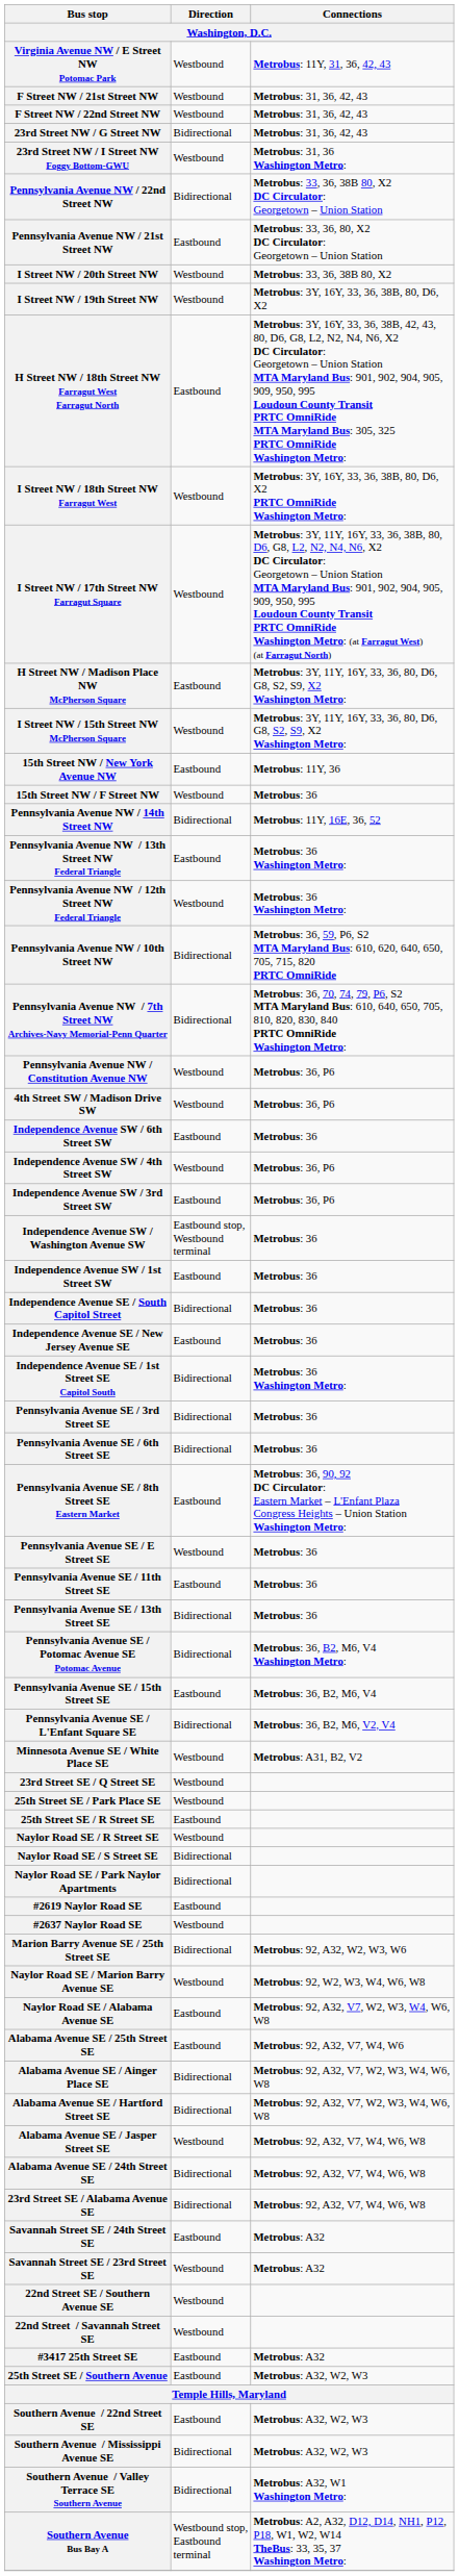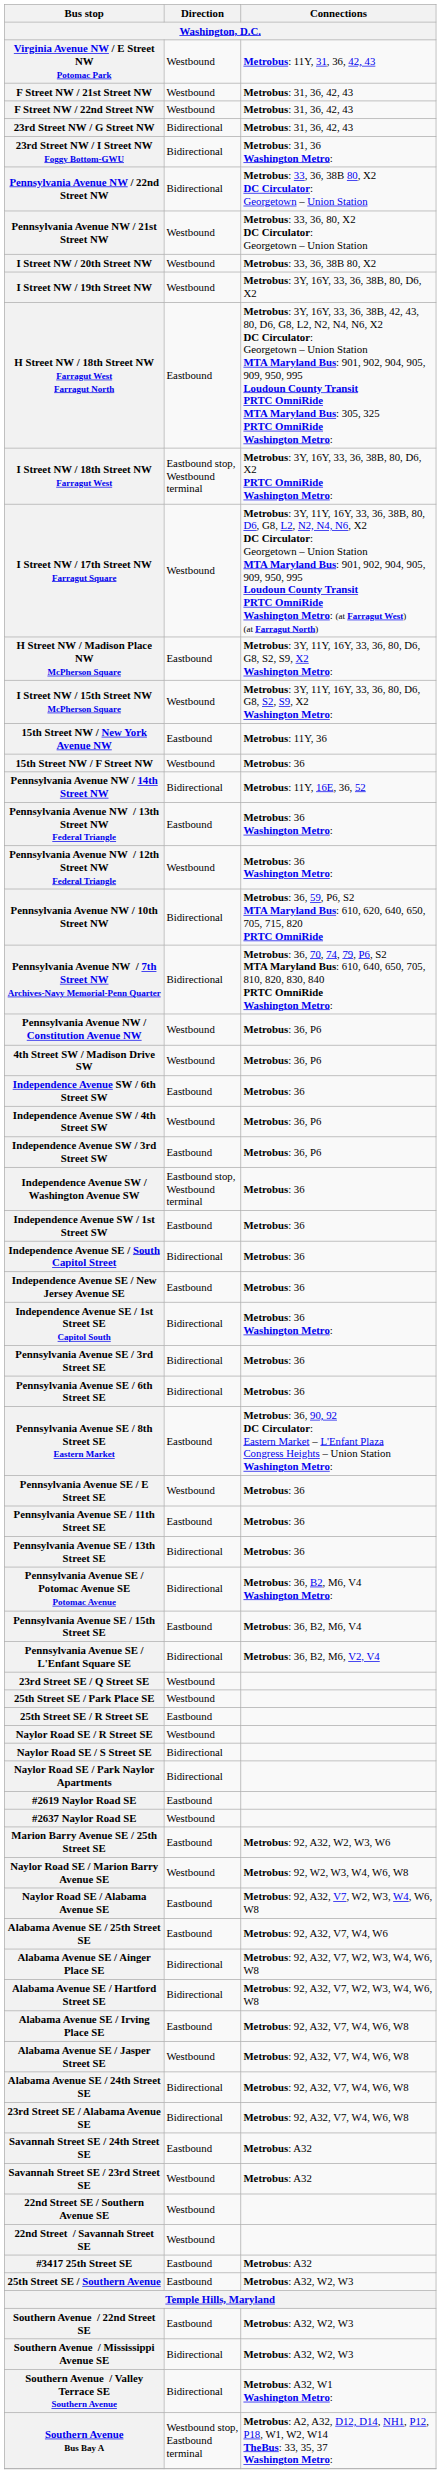 <table class="wikitable collapsible collapsed" style="font-size: 95%;">
 <tr>
 <th>Bus stop</th>
 <th>Direction</th>
 <th>Connections</th>
 </tr>
 <tr>
 <th colspan="3"><a href='#'>Washington, D.C.</a></th>
 </tr>
 <tr>
 <th><a href='#'>Virginia Avenue NW</a> / E Street NW<br><small><a href='#'>Potomac Park</a></small></th>
 <td>Westbound</td>
 <td> <strong><a href='#'>Metrobus</a></strong>: 11Y, <a href='#'>31</a>, 36, <a href='#'>42, 43</a></td>
 </tr>
 <tr>
 <th>F Street NW / 21st Street NW</th>
 <td>Westbound</td>
 <td> <strong>Metrobus</strong>: 31, 36, 42, 43</td>
 </tr>
 <tr>
 <th>F Street NW / 22nd Street NW</th>
 <td>Westbound</td>
 <td> <strong>Metrobus</strong>: 31, 36, 42, 43</td>
 </tr>
 <tr>
 <th>23rd Street NW / G Street NW</th>
 <td>Bidirectional</td>
 <td> <strong>Metrobus</strong>: 31, 36, 42, 43</td>
 </tr>
 <tr>
 <th>23rd Street NW / I Street NW<br><small><a href='#'>Foggy Bottom-GWU</a></small></th>
-<td>Westbound</td>
+<td>Bidirectional</td>
 <td> <strong>Metrobus</strong>: 31, 36<br>  <strong><a href='#'>Washington Metro</a></strong>:    </td>
 </tr>
 <tr>
 <th><a href='#'>Pennsylvania Avenue NW</a> / 22nd Street NW</th>
 <td>Bidirectional</td>
 <td> <strong>Metrobus</strong>: <a href='#'>33</a>, 36, 38B <a href='#'>80</a>, X2<br>  <strong><a href='#'>DC Circulator</a></strong>: <br> <a href='#'>Georgetown</a> – <a href='#'>Union Station</a></td>
 </tr>
 <tr>
 <th>Pennsylvania Avenue NW / 21st Street NW</th>
-<td>Eastbound</td>
+<td>Westbound</td>
 <td> <strong>Metrobus</strong>: 33, 36, 80, X2<br>  <strong>DC Circulator</strong>: <br> Georgetown – Union Station</td>
 </tr>
 <tr>
 <th>I Street NW / 20th Street NW</th>
 <td>Westbound</td>
 <td> <strong>Metrobus</strong>: 33, 36, 38B 80, X2</td>
 </tr>
 <tr>
 <th>I Street NW / 19th Street NW</th>
 <td>Westbound</td>
 <td> <strong>Metrobus</strong>: 3Y, 16Y, 33, 36, 38B, 80, D6, X2</td>
 </tr>
 <tr>
 <th>H Street NW / 18th Street NW<br><small><a href='#'>Farragut West</a><br><a href='#'>Farragut North</a></small></th>
 <td>Eastbound</td>
 <td> <strong>Metrobus</strong>: 3Y, 16Y, 33, 36, 38B, 42, 43, 80, D6, G8, L2, N2, N4, N6, X2<br> <strong>DC Circulator</strong>: <br> Georgetown – Union Station<br> <strong><a href='#'>MTA Maryland Bus</a></strong>: 901, 902, 904, 905, 909, 950, 995<br> <strong><a href='#'>Loudoun County Transit</a></strong><br> <strong><a href='#'>PRTC OmniRide</a></strong><br> <strong><a href='#'>MTA Maryland Bus</a></strong>: 305, 325<br> <strong><a href='#'>PRTC OmniRide</a></strong><br>  <strong><a href='#'>Washington Metro</a></strong>:    </td>
 </tr>
 <tr>
 <th>I Street NW / 18th Street NW<br><small><a href='#'>Farragut West</a></small></th>
-<td>Westbound</td>
+<td>Eastbound stop,<br>Westbound terminal</td>
 <td> <strong>Metrobus</strong>: 3Y, 16Y, 33, 36, 38B, 80, D6, X2<br> <strong><a href='#'>PRTC OmniRide</a></strong><br>  <strong><a href='#'>Washington Metro</a></strong>:   </td>
 </tr>
 <tr>
 <th>I Street NW / 17th Street NW<br><small><a href='#'>Farragut Square</a></small></th>
 <td>Westbound</td>
 <td> <strong>Metrobus</strong>: 3Y, 11Y, 16Y, 33, 36, 38B, 80, <a href='#'>D6</a>, G8, <a href='#'>L2</a>, <a href='#'>N2, N4, N6</a>, X2<br> <strong>DC Circulator</strong>: <br> Georgetown – Union Station<br> <strong><a href='#'>MTA Maryland Bus</a></strong>: 901, 902, 904, 905, 909, 950, 995<br> <strong><a href='#'>Loudoun County Transit</a></strong><br> <strong><a href='#'>PRTC OmniRide</a></strong><br> <strong><a href='#'>Washington Metro</a></strong>:    <small>(at <strong><a href='#'>Farragut West</a></strong>)<br></small>  <small>(at <strong><a href='#'>Farragut North</a></strong>)</small><br></td>
 </tr>
 <tr>
 <th>H Street NW / Madison Place NW<br><small><a href='#'>McPherson Square</a></small></th>
 <td>Eastbound</td>
 <td> <strong>Metrobus</strong>: 3Y, 11Y, 16Y, 33, 36, 80, D6, G8, S2, S9, <a href='#'>X2</a><br>  <strong><a href='#'>Washington Metro</a></strong>:   </td>
 </tr>
 <tr>
 <th>I Street NW / 15th Street NW<br><small><a href='#'>McPherson Square</a></small></th>
 <td>Westbound</td>
 <td> <strong>Metrobus</strong>: 3Y, 11Y, 16Y, 33, 36, 80, D6, G8, <a href='#'>S2</a>, <a href='#'>S9</a>, X2<br>  <strong><a href='#'>Washington Metro</a></strong>:   </td>
 </tr>
 <tr>
 <th>15th Street NW / <a href='#'>New York Avenue NW</a></th>
 <td>Eastbound</td>
 <td> <strong>Metrobus</strong>: 11Y, 36</td>
 </tr>
 <tr>
 <th>15th Street NW / F Street NW</th>
 <td>Westbound</td>
 <td> <strong>Metrobus</strong>: 36</td>
 </tr>
 <tr>
 <th>Pennsylvania Avenue NW / <a href='#'>14th Street NW</a></th>
 <td>Bidirectional</td>
 <td> <strong>Metrobus</strong>: 11Y, <a href='#'>16E</a>, 36, <a href='#'>52</a></td>
 </tr>
 <tr>
 <th>Pennsylvania Avenue NW  / 13th Street NW <br><small><a href='#'>Federal Triangle</a></small></th>
 <td>Eastbound</td>
 <td> <strong>Metrobus</strong>: 36<br> <strong><a href='#'>Washington Metro</a></strong>:   </td>
 </tr>
 <tr>
 <th>Pennsylvania Avenue NW  / 12th Street NW <br><small><a href='#'>Federal Triangle</a></small></th>
 <td>Westbound</td>
 <td> <strong>Metrobus</strong>: 36<br> <strong><a href='#'>Washington Metro</a></strong>:   </td>
 </tr>
 <tr>
 <th>Pennsylvania Avenue NW / 10th Street NW</th>
 <td>Bidirectional</td>
 <td> <strong>Metrobus</strong>: 36, <a href='#'>59</a>, P6, S2<br>  <strong><a href='#'>MTA Maryland Bus</a></strong>: 610, 620, 640, 650, 705, 715, 820<br>  <strong><a href='#'>PRTC OmniRide</a></strong></td>
 </tr>
 <tr>
 <th>Pennsylvania Avenue NW  / <a href='#'>7th Street NW</a><br><small><a href='#'>Archives-Navy Memorial-Penn Quarter</a></small></th>
 <td>Bidirectional</td>
 <td> <strong>Metrobus</strong>: 36, <a href='#'>70</a>, <a href='#'>74</a>, <a href='#'>79</a>, <a href='#'>P6</a>, S2<br>  <strong>MTA Maryland Bus</strong>: 610, 640, 650, 705, 810, 820, 830, 840<br>  <strong>PRTC OmniRide</strong><br> <strong><a href='#'>Washington Metro</a></strong>:  </td>
 </tr>
 <tr>
 <th>Pennsylvania Avenue NW / <a href='#'>Constitution Avenue NW</a></th>
 <td>Westbound</td>
 <td> <strong>Metrobus</strong>: 36, P6</td>
 </tr>
 <tr>
 <th>4th Street SW / Madison Drive SW</th>
 <td>Westbound</td>
 <td> <strong>Metrobus</strong>: 36, P6</td>
 </tr>
 <tr>
 <th><a href='#'>Independence Avenue</a> SW / 6th Street SW</th>
 <td>Eastbound</td>
 <td> <strong>Metrobus</strong>: 36</td>
 </tr>
 <tr>
 <th>Independence Avenue SW / 4th Street SW</th>
 <td>Westbound</td>
 <td> <strong>Metrobus</strong>: 36, P6</td>
 </tr>
 <tr>
 <th>Independence Avenue SW / 3rd Street SW</th>
 <td>Eastbound</td>
 <td> <strong>Metrobus</strong>:  36, P6</td>
 </tr>
 <tr>
 <th>Independence Avenue SW / Washington Avenue SW</th>
 <td>Eastbound stop,<br>Westbound terminal</td>
 <td> <strong>Metrobus</strong>: 36</td>
 </tr>
 <tr>
 <th>Independence Avenue SW / 1st Street SW</th>
 <td>Eastbound</td>
 <td> <strong>Metrobus</strong>: 36</td>
 </tr>
 <tr>
 <th>Independence Avenue SE / <a href='#'>South Capitol Street</a></th>
 <td>Bidirectional</td>
 <td> <strong>Metrobus</strong>: 36</td>
 </tr>
 <tr>
 <th>Independence Avenue SE / New Jersey Avenue SE</th>
 <td>Eastbound</td>
 <td> <strong>Metrobus</strong>: 36</td>
 </tr>
 <tr>
 <th>Independence Avenue SE / 1st Street SE <br><small><a href='#'>Capitol South</a></small></th>
 <td>Bidirectional</td>
 <td> <strong>Metrobus</strong>: 36<br> <strong><a href='#'>Washington Metro</a></strong>:   </td>
 </tr>
 <tr>
 <th>Pennsylvania Avenue SE / 3rd Street SE</th>
 <td>Bidirectional</td>
 <td> <strong>Metrobus</strong>: 36</td>
 </tr>
 <tr>
 <th>Pennsylvania Avenue SE / 6th Street SE</th>
 <td>Bidirectional</td>
 <td> <strong>Metrobus</strong>: 36</td>
 </tr>
 <tr>
 <th>Pennsylvania Avenue SE / 8th Street SE<br><small><a href='#'>Eastern Market</a></small></th>
 <td>Eastbound</td>
 <td> <strong>Metrobus</strong>: 36, <a href='#'>90, 92</a><br>  <strong>DC Circulator</strong>:<br> <a href='#'>Eastern Market</a> – <a href='#'>L'Enfant Plaza</a><br> <a href='#'>Congress Heights</a> – Union Station<br> <strong><a href='#'>Washington Metro</a></strong>:   </td>
 </tr>
 <tr>
 <th>Pennsylvania Avenue SE / E Street SE</th>
 <td>Westbound</td>
 <td> <strong>Metrobus</strong>: 36</td>
 </tr>
 <tr>
 <th>Pennsylvania Avenue SE / 11th Street SE</th>
 <td>Eastbound</td>
 <td> <strong>Metrobus</strong>: 36</td>
 </tr>
 <tr>
 <th>Pennsylvania Avenue SE / 13th Street SE</th>
 <td>Bidirectional</td>
 <td> <strong>Metrobus</strong>: 36</td>
 </tr>
 <tr>
 <th>Pennsylvania Avenue SE / Potomac Avenue SE<br><small><a href='#'>Potomac Avenue</a></small></th>
 <td>Bidirectional</td>
 <td> <strong>Metrobus</strong>: 36, <a href='#'>B2</a>, M6, V4 <br> <strong><a href='#'>Washington Metro</a></strong>:   </td>
 </tr>
 <tr>
 <th>Pennsylvania Avenue SE / 15th Street SE</th>
 <td>Eastbound</td>
 <td> <strong>Metrobus</strong>: 36, B2, M6, V4</td>
 </tr>
 <tr>
 <th>Pennsylvania Avenue SE / L'Enfant Square SE</th>
 <td>Bidirectional</td>
 <td> <strong>Metrobus</strong>: 36, B2, M6, <a href='#'>V2, V4</a></td>
 </tr>
 <tr>
-<th>Minnesota Avenue SE / White Place SE</th>
-<td>Westbound</td>
-<td> <strong>Metrobus</strong>: A31, B2, V2</td>
-</tr>
-<tr>
 <th>23rd Street SE / Q Street SE</th>
 <td>Westbound</td>
 <td></td>
 </tr>
 <tr>
 <th>25th Street SE / Park Place SE</th>
 <td>Westbound</td>
 <td></td>
 </tr>
 <tr>
 <th>25th Street SE / R Street SE</th>
 <td>Eastbound</td>
 <td></td>
 </tr>
 <tr>
 <th>Naylor Road SE / R Street SE</th>
 <td>Westbound</td>
 <td></td>
 </tr>
 <tr>
 <th>Naylor Road SE / S Street SE</th>
 <td>Bidirectional</td>
 <td></td>
 </tr>
 <tr>
 <th>Naylor Road SE / Park Naylor Apartments</th>
 <td>Bidirectional</td>
 <td></td>
 </tr>
 <tr>
 <th>#2619 Naylor Road SE</th>
 <td>Eastbound</td>
 <td></td>
 </tr>
 <tr>
 <th>#2637 Naylor Road SE</th>
 <td>Westbound</td>
 <td></td>
 </tr>
 <tr>
 <th>Marion Barry Avenue SE / 25th Street SE</th>
-<td>Bidirectional</td>
+<td>Eastbound</td>
 <td> <strong>Metrobus</strong>: 92, A32, W2, W3, W6</td>
 </tr>
 <tr>
 <th>Naylor Road SE / Marion Barry Avenue SE</th>
 <td>Westbound</td>
 <td> <strong>Metrobus</strong>: 92, W2, W3, W4, W6, W8</td>
 </tr>
 <tr>
 <th>Naylor Road SE / Alabama Avenue SE</th>
 <td>Eastbound</td>
 <td> <strong>Metrobus</strong>: 92, A32, <a href='#'>V7</a>, W2, W3, <a href='#'>W4</a>, W6, W8</td>
 </tr>
 <tr>
 <th>Alabama Avenue SE / 25th Street SE</th>
 <td>Eastbound</td>
 <td> <strong>Metrobus</strong>: 92, A32, V7, W4, W6</td>
 </tr>
 <tr>
 <th>Alabama Avenue SE / Ainger Place SE</th>
 <td>Bidirectional</td>
 <td> <strong>Metrobus</strong>: 92, A32, V7, W2, W3, W4, W6, W8</td>
 </tr>
 <tr>
 <th>Alabama Avenue SE / Hartford Street SE</th>
 <td>Bidirectional</td>
 <td> <strong>Metrobus</strong>: 92, A32, V7, W2, W3, W4, W6, W8</td>
+</tr>
+<tr>
+<th>Alabama Avenue SE / Irving Place SE</th>
+<td>Eastbound</td>
+<td> <strong>Metrobus</strong>: 92, A32, V7, W4, W6, W8</td>
 </tr>
 <tr>
 <th>Alabama Avenue SE / Jasper Street SE</th>
 <td>Westbound</td>
 <td> <strong>Metrobus</strong>: 92, A32, V7, W4, W6, W8</td>
 </tr>
 <tr>
 <th>Alabama Avenue SE / 24th Street SE</th>
 <td>Bidirectional</td>
 <td> <strong>Metrobus</strong>: 92, A32, V7, W4, W6, W8</td>
 </tr>
 <tr>
 <th>23rd Street SE / Alabama Avenue SE</th>
 <td>Bidirectional</td>
 <td> <strong>Metrobus</strong>: 92, A32, V7, W4, W6, W8</td>
 </tr>
 <tr>
 <th>Savannah Street SE / 24th Street SE</th>
 <td>Eastbound</td>
 <td> <strong>Metrobus</strong>: A32</td>
 </tr>
 <tr>
 <th>Savannah Street SE / 23rd Street SE</th>
 <td>Westbound</td>
 <td> <strong>Metrobus</strong>: A32</td>
 </tr>
 <tr>
 <th>22nd Street SE / Southern Avenue SE</th>
 <td>Westbound</td>
 <td></td>
 </tr>
 <tr>
 <th>22nd Street  / Savannah Street SE</th>
 <td>Westbound</td>
 <td></td>
 </tr>
 <tr>
 <th>#3417 25th Street SE</th>
 <td>Eastbound</td>
 <td> <strong>Metrobus</strong>: A32</td>
 </tr>
 <tr>
 <th>25th Street SE / <a href='#'>Southern Avenue</a></th>
 <td>Eastbound</td>
 <td> <strong>Metrobus</strong>: A32, W2, W3</td>
 </tr>
 <tr>
 <th colspan="3"><a href='#'>Temple Hills, Maryland</a></th>
 </tr>
 <tr>
 <th>Southern Avenue  / 22nd Street SE</th>
 <td>Eastbound</td>
 <td> <strong>Metrobus</strong>: A32, W2, W3</td>
 </tr>
 <tr>
 <th>Southern Avenue  / Mississippi Avenue SE</th>
 <td>Bidirectional</td>
 <td> <strong>Metrobus</strong>: A32, W2, W3</td>
 </tr>
 <tr>
 <th>Southern Avenue  / Valley Terrace SE<br><small><a href='#'>Southern Avenue</a></small></th>
 <td>Bidirectional</td>
 <td> <strong>Metrobus</strong>: A32, W1<br> <strong><a href='#'>Washington Metro</a></strong>: </td>
 </tr>
 <tr>
 <th><a href='#'>Southern Avenue</a><br><small>Bus Bay A</small></th>
 <td>Westbound stop,<br> Eastbound terminal</td>
 <td> <strong>Metrobus</strong>: A2, A32, <a href='#'>D12, D14</a>, <a href='#'>NH1</a>, <a href='#'>P12</a>, <a href='#'>P18</a>, W1, W2, W14<br> <strong><a href='#'>TheBus</a></strong>: 33, 35, 37<br> <strong><a href='#'>Washington Metro</a></strong>: </td>
 </tr>
 <tr>
 </tr>
 </table>
